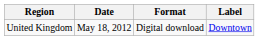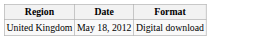 <table class=wikitable>
 <tr>
 <th scope="col">Region</th>
 <th scope="col">Date</th>
 <th scope="col">Format</th>
-<th scope="col">Label</th>
 </tr>
 <tr>
 <td>United Kingdom</td>
 <td>May 18, 2012</td>
 <td>Digital download</td>
-<td><a href='#'>Downtown</a></td>
 </tr>
 </table>
